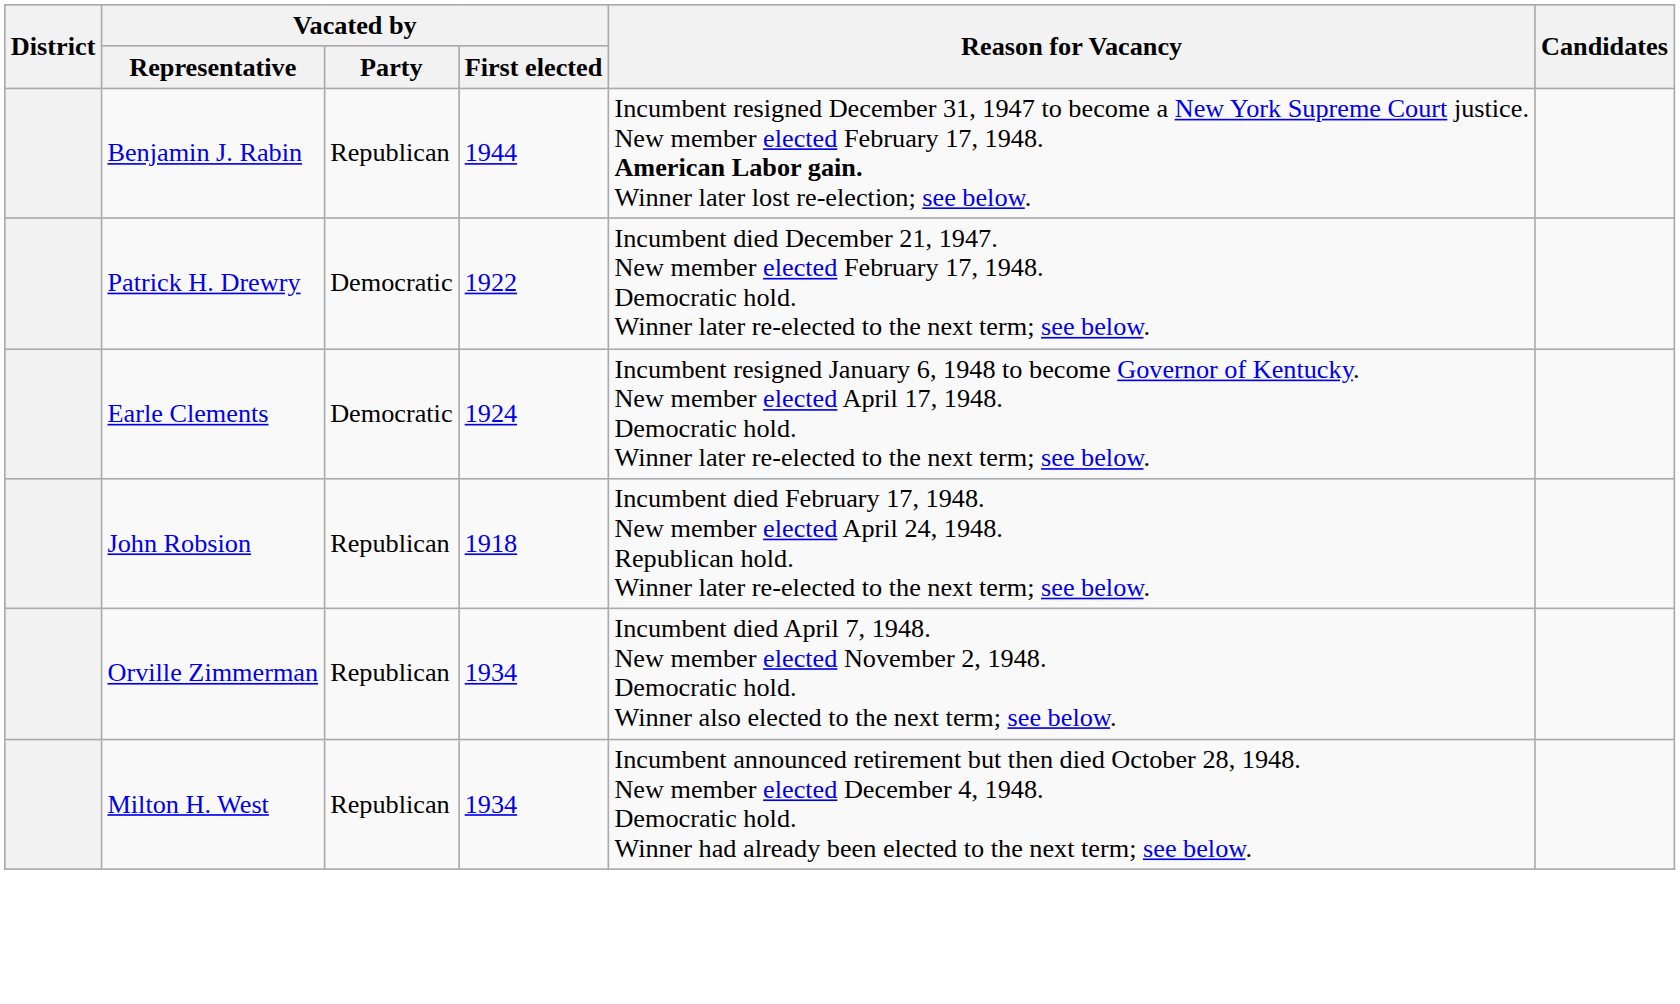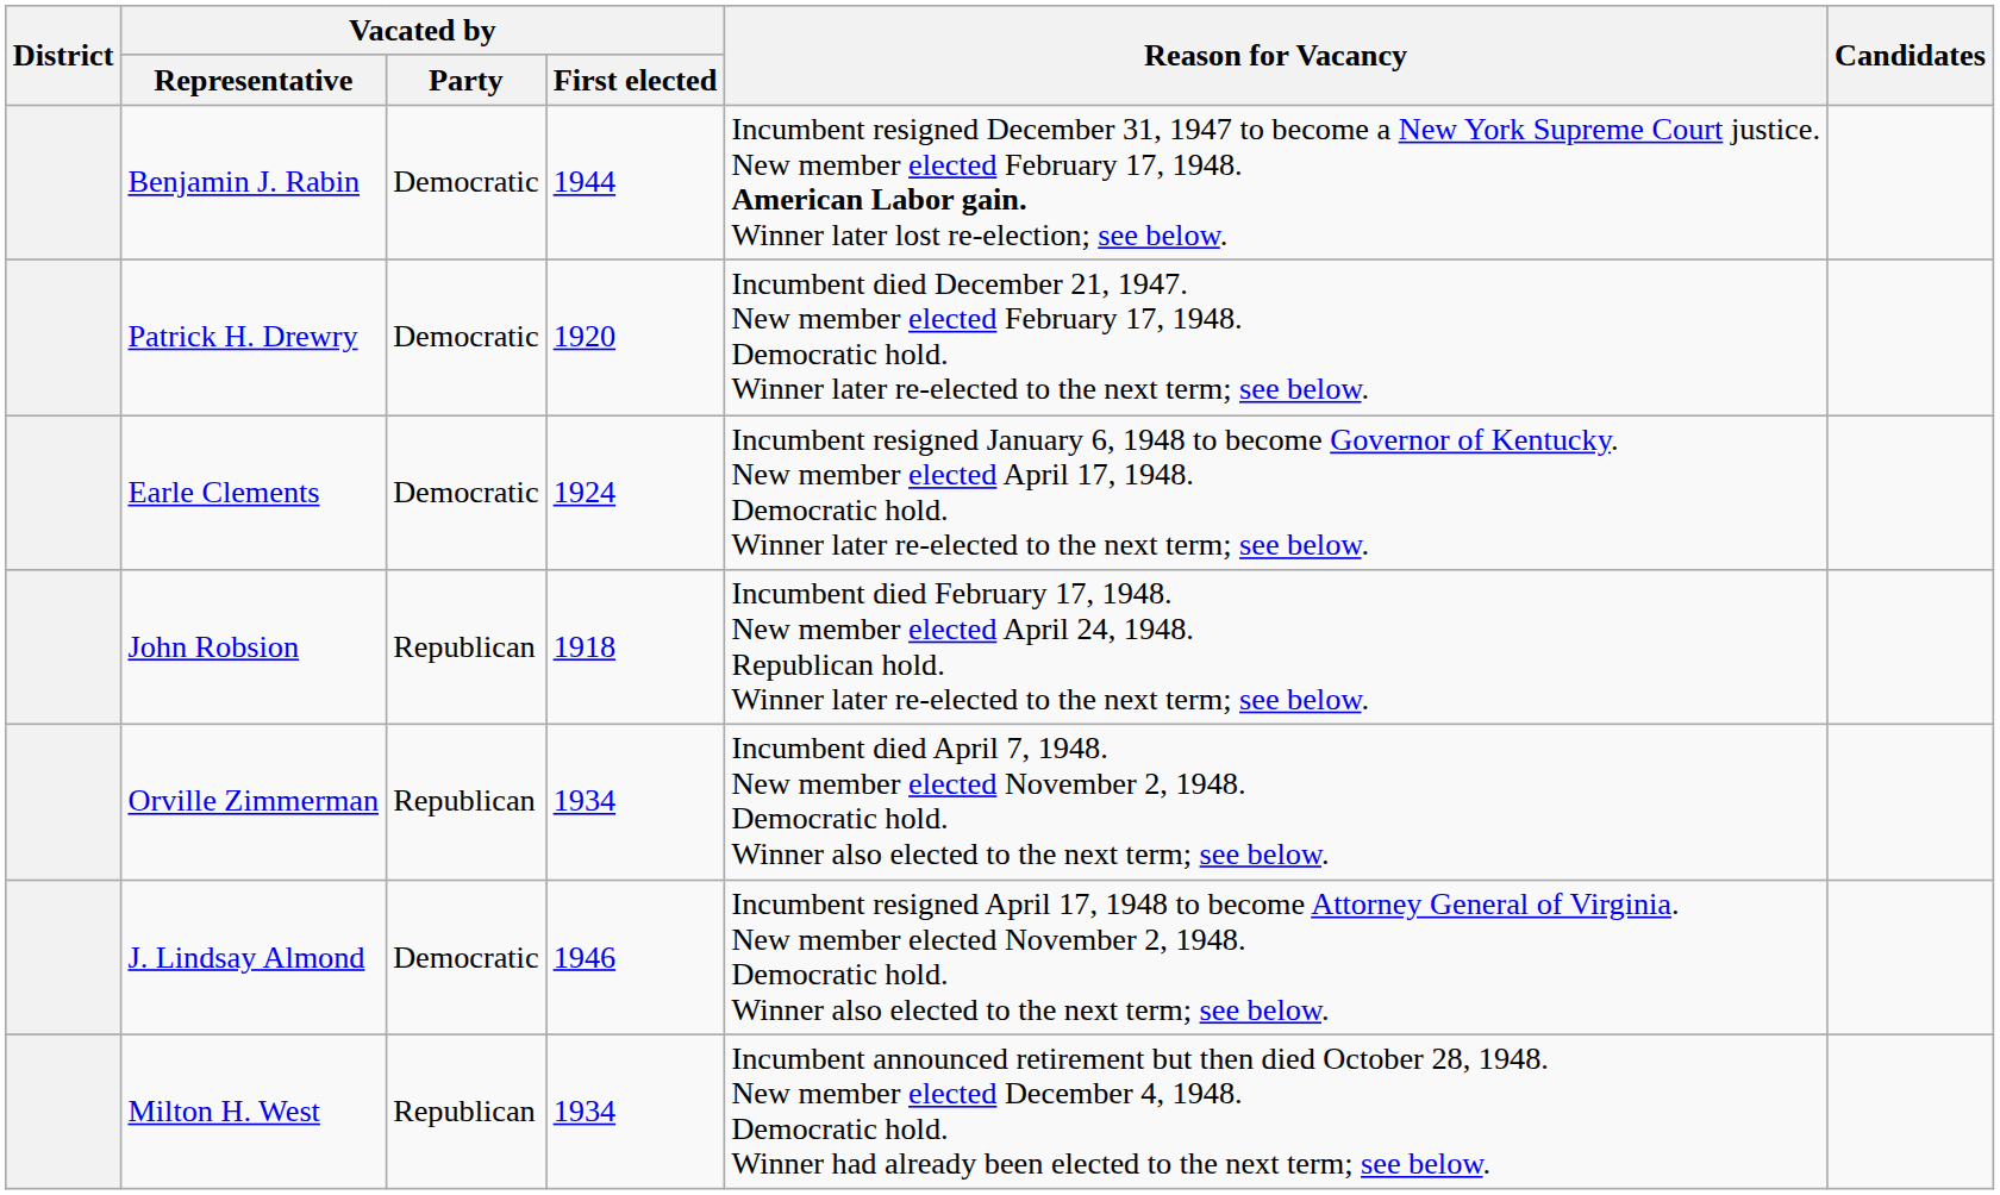 <table class=wikitable>
 <tr>
 <th rowspan=2>District</th>
 <th colspan=3>Vacated by</th>
 <th rowspan=2>Reason for Vacancy</th>
 <th rowspan=2>Candidates</th>
 </tr>
 <tr>
 <th>Representative</th>
 <th>Party</th>
 <th>First elected</th>
 </tr>
 <tr>
 <th></th>
 <td><a href='#'>Benjamin J. Rabin</a></td>
-<td>Republican</td>
+<td>Democratic</td>
 <td><a href='#'>1944</a></td>
 <td>Incumbent resigned December 31, 1947 to become a <a href='#'>New York Supreme Court</a> justice.<br>New member <a href='#'>elected</a> February 17, 1948.<br><strong>American Labor gain.</strong><br>Winner later lost re-election; <a href='#'>see below</a>.</td>
 <td nowrap></td>
 </tr>
 <tr>
 <th></th>
 <td><a href='#'>Patrick H. Drewry</a></td>
 <td>Democratic</td>
-<td><a href='#'>1922 </a></td>
+<td><a href='#'>1920 </a></td>
 <td>Incumbent died December 21, 1947.<br>New member <a href='#'>elected</a> February 17, 1948.<br>Democratic hold.<br>Winner later re-elected to the next term; <a href='#'>see below</a>.</td>
 <td nowrap></td>
 </tr>
 <tr>
 <th></th>
 <td><a href='#'>Earle Clements</a></td>
 <td>Democratic</td>
 <td><a href='#'>1924</a></td>
 <td>Incumbent resigned January 6, 1948 to become <a href='#'>Governor of Kentucky</a>.<br>New member <a href='#'>elected</a> April 17, 1948.<br>Democratic hold.<br>Winner later re-elected to the next term; <a href='#'>see below</a>.</td>
 <td nowrap></td>
 </tr>
 <tr>
 <th></th>
 <td><a href='#'>John Robsion</a></td>
 <td>Republican</td>
 <td><a href='#'>1918</a></td>
 <td>Incumbent died February 17, 1948.<br>New member <a href='#'>elected</a> April 24, 1948.<br>Republican hold.<br>Winner later re-elected to the next term; <a href='#'>see below</a>.</td>
 <td nowrap></td>
 </tr>
 <tr>
 <th></th>
 <td><a href='#'>Orville Zimmerman</a></td>
 <td>Republican</td>
 <td><a href='#'>1934</a></td>
 <td>Incumbent died April 7, 1948.<br>New member <a href='#'>elected</a> November 2, 1948.<br>Democratic hold.<br>Winner also elected to the next term; <a href='#'>see below</a>.</td>
 <td nowrap></td>
 </tr>
 <tr>
 <th></th>
+<td><a href='#'>J. Lindsay Almond</a></td>
+<td>Democratic</td>
+<td><a href='#'>1946 </a></td>
+<td>Incumbent resigned April 17, 1948 to become <a href='#'>Attorney General of Virginia</a>.<br>New member elected November 2, 1948.<br>Democratic hold.<br>Winner also elected to the next term; <a href='#'>see below</a>.</td>
+<td nowrap></td>
+</tr>
+<tr>
+<th></th>
 <td><a href='#'>Milton H. West</a></td>
 <td>Republican</td>
 <td><a href='#'>1934 </a></td>
 <td>Incumbent announced retirement but then died October 28, 1948.<br>New member <a href='#'>elected</a> December 4, 1948.<br>Democratic hold.<br>Winner had already been elected to the next term; <a href='#'>see below</a>.</td>
 <td nowrap></td>
 </tr>
 </table>
